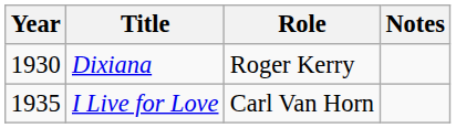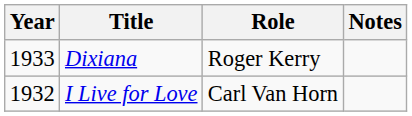 <table class="wikitable sortable">
 <tr>
 <th>Year</th>
 <th>Title</th>
 <th>Role</th>
 <th class="unsortable">Notes</th>
 </tr>
 <tr>
-<td>1930</td>
+<td>1933</td>
 <td><em><a href='#'>Dixiana</a></em></td>
 <td>Roger Kerry</td>
 <td></td>
 </tr>
 <tr>
-<td>1935</td>
+<td>1932</td>
 <td><em><a href='#'>I Live for Love</a></em></td>
 <td>Carl Van Horn</td>
 <td></td>
 </tr>
 </table>
